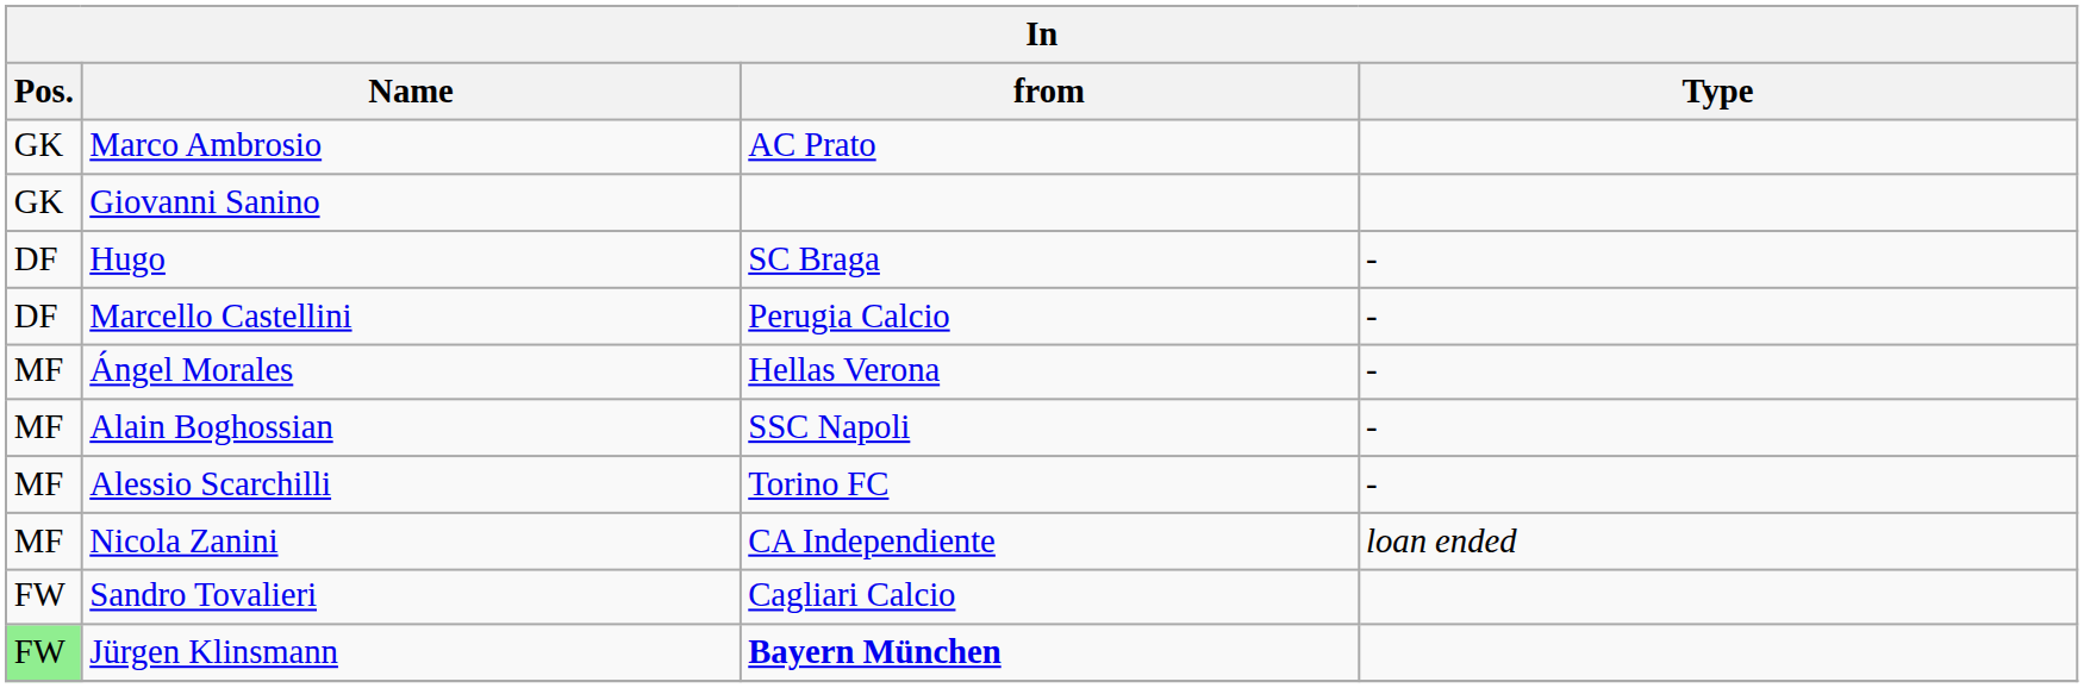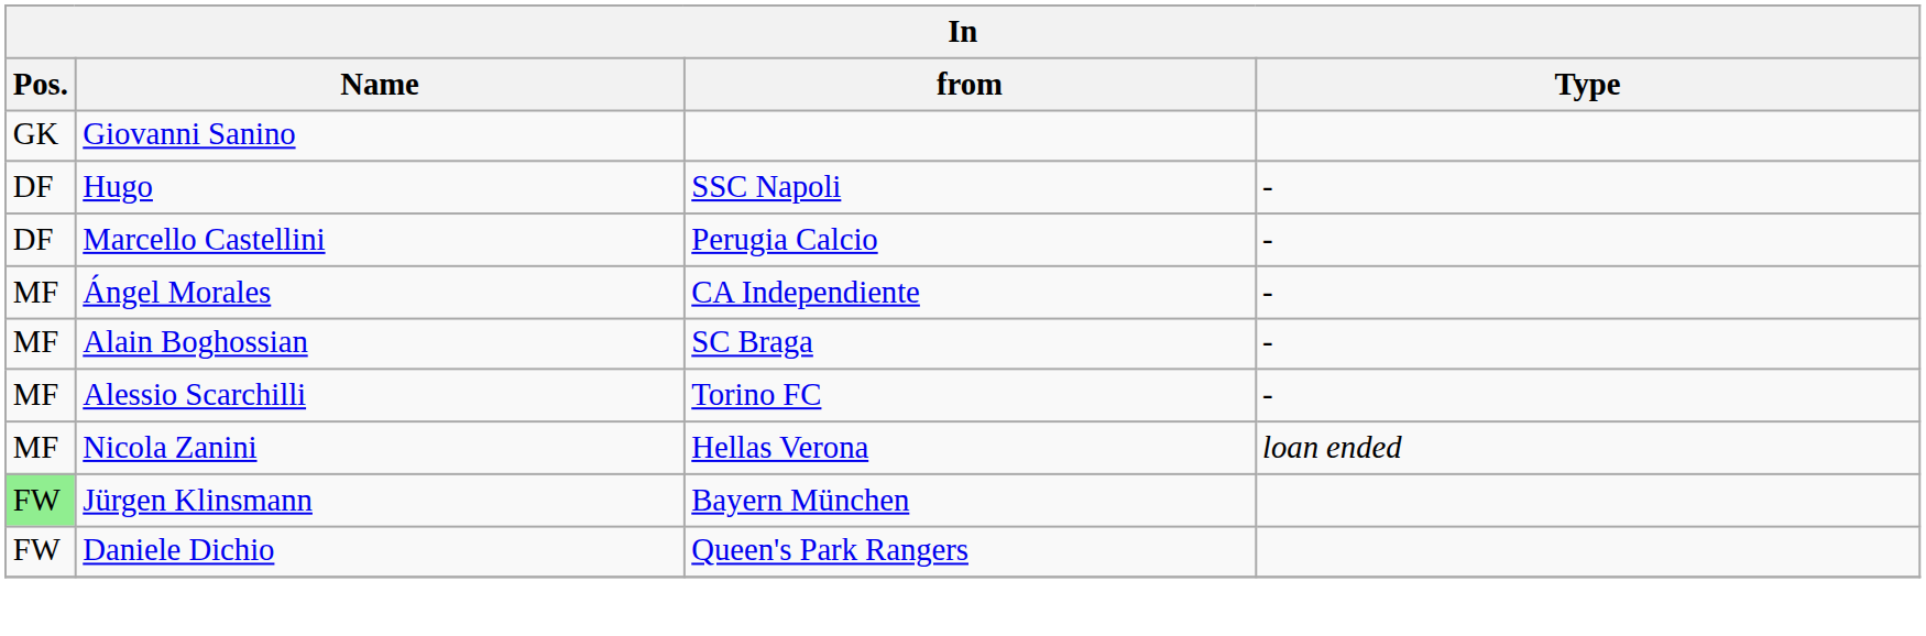 <table class="wikitable" style="font-size:90%;width:99%;">
 <tr>
 <th colspan="4">In</th>
 </tr>
 <tr>
 <th width=3%>Pos.</th>
 <th width=32%>Name</th>
 <th width=30%>from</th>
 <th width=35%>Type</th>
 </tr>
 <tr>
 <td>GK</td>
-<td><a href='#'>Marco Ambrosio</a></td>
-<td><a href='#'>AC Prato</a></td>
-<td></td>
-</tr>
-<tr>
-<td>GK</td>
 <td><a href='#'>Giovanni Sanino</a></td>
 <td></td>
 <td></td>
 </tr>
 <tr>
 <td>DF</td>
 <td><a href='#'>Hugo</a></td>
-<td><a href='#'>SC Braga</a></td>
+<td><a href='#'>SSC Napoli</a></td>
 <td>-</td>
 </tr>
 <tr>
 <td>DF</td>
 <td><a href='#'>Marcello Castellini</a></td>
 <td><a href='#'>Perugia Calcio</a></td>
 <td>-</td>
 </tr>
 <tr>
 <td>MF</td>
 <td><a href='#'>Ángel Morales</a></td>
-<td><a href='#'>Hellas Verona</a></td>
+<td><a href='#'>CA Independiente</a></td>
 <td>-</td>
 </tr>
 <tr>
 <td>MF</td>
 <td><a href='#'>Alain Boghossian</a></td>
-<td><a href='#'>SSC Napoli</a></td>
+<td><a href='#'>SC Braga</a></td>
 <td>-</td>
 </tr>
 <tr>
 <td>MF</td>
 <td><a href='#'>Alessio Scarchilli</a></td>
 <td><a href='#'>Torino FC</a></td>
 <td>-</td>
 </tr>
 <tr>
 <td>MF</td>
 <td><a href='#'>Nicola Zanini</a></td>
-<td><a href='#'>CA Independiente</a></td>
+<td><a href='#'>Hellas Verona</a></td>
 <td><em>loan ended</em></td>
-</tr>
-<tr>
-<td>FW</td>
-<td><a href='#'>Sandro Tovalieri</a></td>
-<td><a href='#'>Cagliari Calcio</a></td>
-<td></td>
 </tr>
 <tr>
 <td style="background: lightgreen;">FW</td>
 <td><a href='#'>Jürgen Klinsmann</a></td>
-<td><strong><a href='#'>Bayern München</a></strong></td>
+<td><a href='#'>Bayern München</a></td>
+<td></td>
+</tr>
+<tr>
+<td>FW</td>
+<td><a href='#'>Daniele Dichio</a></td>
+<td><a href='#'>Queen's Park Rangers</a></td>
 <td></td>
 </tr>
 <tr>
 </tr>
 </table>
